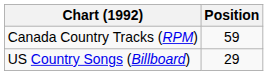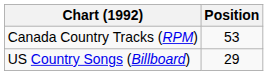 <table class="wikitable sortable">
 <tr>
 <th scope="col">Chart (1992)</th>
 <th scope="col">Position</th>
 </tr>
 <tr>
 <td>Canada Country Tracks (<em><a href='#'>RPM</a></em>)</td>
-<td align="center">59</td>
+<td align="center">53</td>
 </tr>
 <tr>
 <td>US <a href='#'>Country Songs</a> (<em><a href='#'>Billboard</a></em>)</td>
 <td align="center">29</td>
 </tr>
 </table>
